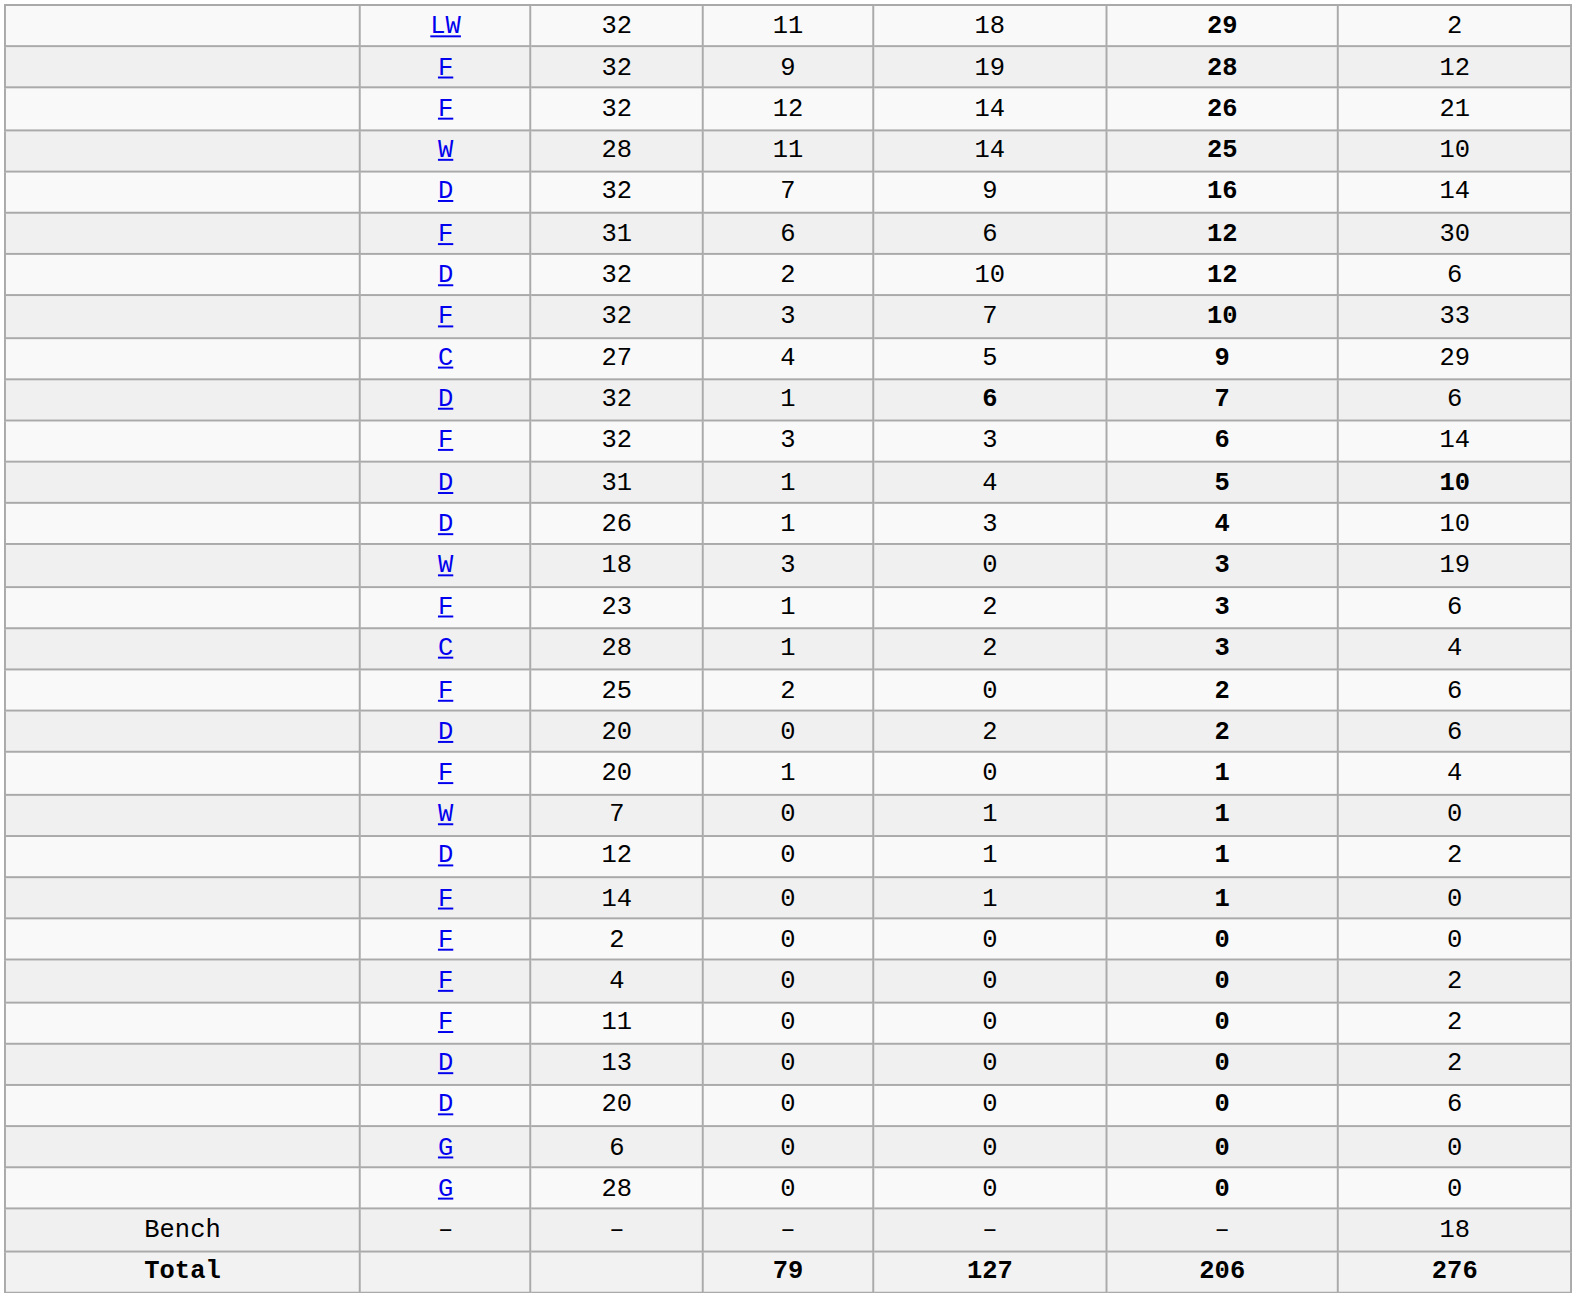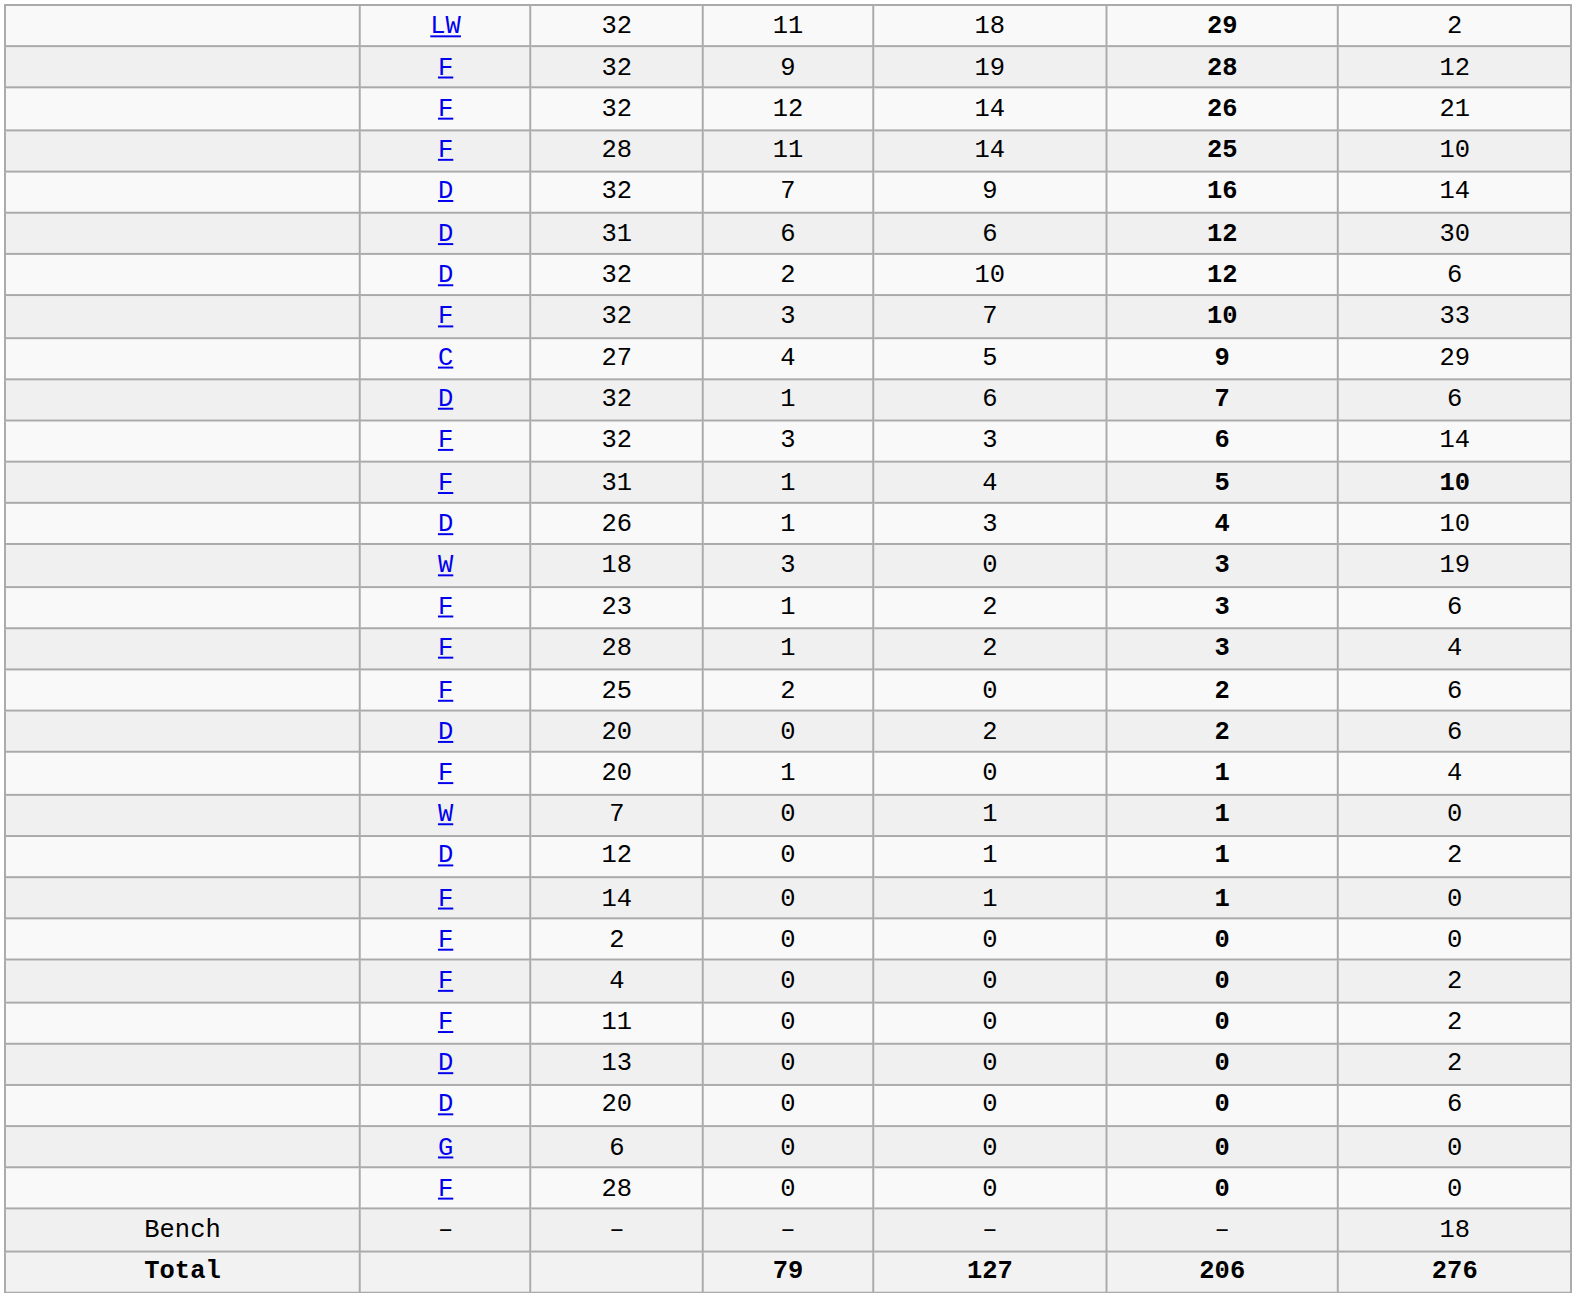 <table class="wikitable sortable" width=800>
 <tr align="center">
 </tr>
 <tr align="center" bgcolor="">
 <td></td>
 <td><a href='#'>LW</a></td>
 <td>32</td>
 <td>11</td>
 <td>18</td>
 <td><strong>29</strong></td>
 <td>2</td>
 </tr>
 <tr align="center" bgcolor="f0f0f0">
 <td></td>
 <td><a href='#'>F</a></td>
 <td>32</td>
 <td>9</td>
 <td>19</td>
 <td><strong>28</strong></td>
 <td>12</td>
 </tr>
 <tr align="center" bgcolor="">
 <td></td>
 <td><a href='#'>F</a></td>
 <td>32</td>
 <td>12</td>
 <td>14</td>
 <td><strong>26</strong></td>
 <td>21</td>
 </tr>
 <tr align="center" bgcolor="f0f0f0">
 <td></td>
-<td><a href='#'>W</a></td>
+<td><a href='#'>F</a></td>
 <td>28</td>
 <td>11</td>
 <td>14</td>
 <td><strong>25</strong></td>
 <td>10</td>
 </tr>
 <tr align="center" bgcolor="">
 <td></td>
 <td><a href='#'>D</a></td>
 <td>32</td>
 <td>7</td>
 <td>9</td>
 <td><strong>16</strong></td>
 <td>14</td>
 </tr>
 <tr align="center" bgcolor="f0f0f0">
 <td></td>
-<td><a href='#'>F</a></td>
+<td><a href='#'>D</a></td>
 <td>31</td>
 <td>6</td>
 <td>6</td>
 <td><strong>12</strong></td>
 <td>30</td>
 </tr>
 <tr align="center" bgcolor="">
 <td></td>
 <td><a href='#'>D</a></td>
 <td>32</td>
 <td>2</td>
 <td>10</td>
 <td><strong>12</strong></td>
 <td>6</td>
 </tr>
 <tr align="center" bgcolor="f0f0f0">
 <td></td>
 <td><a href='#'>F</a></td>
 <td>32</td>
 <td>3</td>
 <td>7</td>
 <td><strong>10</strong></td>
 <td>33</td>
 </tr>
 <tr align="center" bgcolor="">
 <td></td>
 <td><a href='#'>C</a></td>
 <td>27</td>
 <td>4</td>
 <td>5</td>
 <td><strong>9</strong></td>
 <td>29</td>
 </tr>
 <tr align="center" bgcolor="f0f0f0">
 <td></td>
 <td><a href='#'>D</a></td>
 <td>32</td>
 <td>1</td>
-<td><strong>6</strong></td>
+<td>6</td>
 <td><strong>7</strong></td>
 <td>6</td>
 </tr>
 <tr align="center" bgcolor="">
 <td></td>
 <td><a href='#'>F</a></td>
 <td>32</td>
 <td>3</td>
 <td>3</td>
 <td><strong>6</strong></td>
 <td>14</td>
 </tr>
 <tr align="center" bgcolor="f0f0f0">
 <td></td>
-<td><a href='#'>D</a></td>
+<td><a href='#'>F</a></td>
 <td>31</td>
 <td>1</td>
 <td>4</td>
 <td><strong>5</strong></td>
 <td><strong>10</strong></td>
 </tr>
 <tr align="center" bgcolor="">
 <td></td>
 <td><a href='#'>D</a></td>
 <td>26</td>
 <td>1</td>
 <td>3</td>
 <td><strong>4</strong></td>
 <td>10</td>
 </tr>
 <tr align="center" bgcolor="f0f0f0">
 <td></td>
 <td><a href='#'>W</a></td>
 <td>18</td>
 <td>3</td>
 <td>0</td>
 <td><strong>3</strong></td>
 <td>19</td>
 </tr>
 <tr align="center" bgcolor="">
 <td></td>
 <td><a href='#'>F</a></td>
 <td>23</td>
 <td>1</td>
 <td>2</td>
 <td><strong>3</strong></td>
 <td>6</td>
 </tr>
 <tr align="center" bgcolor="f0f0f0">
 <td></td>
-<td><a href='#'>C</a></td>
+<td><a href='#'>F</a></td>
 <td>28</td>
 <td>1</td>
 <td>2</td>
 <td><strong>3</strong></td>
 <td>4</td>
 </tr>
 <tr align="center" bgcolor="">
 <td></td>
 <td><a href='#'>F</a></td>
 <td>25</td>
 <td>2</td>
 <td>0</td>
 <td><strong>2</strong></td>
 <td>6</td>
 </tr>
 <tr align="center" bgcolor="f0f0f0">
 <td></td>
 <td><a href='#'>D</a></td>
 <td>20</td>
 <td>0</td>
 <td>2</td>
 <td><strong>2</strong></td>
 <td>6</td>
 </tr>
 <tr align="center" bgcolor="">
 <td></td>
 <td><a href='#'>F</a></td>
 <td>20</td>
 <td>1</td>
 <td>0</td>
 <td><strong>1</strong></td>
 <td>4</td>
 </tr>
 <tr align="center" bgcolor="f0f0f0">
 <td></td>
 <td><a href='#'>W</a></td>
 <td>7</td>
 <td>0</td>
 <td>1</td>
 <td><strong>1</strong></td>
 <td>0</td>
 </tr>
 <tr align="center" bgcolor="">
 <td></td>
 <td><a href='#'>D</a></td>
 <td>12</td>
 <td>0</td>
 <td>1</td>
 <td><strong>1</strong></td>
 <td>2</td>
 </tr>
 <tr align="center" bgcolor="f0f0f0">
 <td></td>
 <td><a href='#'>F</a></td>
 <td>14</td>
 <td>0</td>
 <td>1</td>
 <td><strong>1</strong></td>
 <td>0</td>
 </tr>
 <tr align="center" bgcolor="">
 <td></td>
 <td><a href='#'>F</a></td>
 <td>2</td>
 <td>0</td>
 <td>0</td>
 <td><strong>0</strong></td>
 <td>0</td>
 </tr>
 <tr align="center" bgcolor="f0f0f0">
 <td></td>
 <td><a href='#'>F</a></td>
 <td>4</td>
 <td>0</td>
 <td>0</td>
 <td><strong>0</strong></td>
 <td>2</td>
 </tr>
 <tr align="center" bgcolor="">
 <td></td>
 <td><a href='#'>F</a></td>
 <td>11</td>
 <td>0</td>
 <td>0</td>
 <td><strong>0</strong></td>
 <td>2</td>
 </tr>
 <tr align="center" bgcolor="f0f0f0">
 <td></td>
 <td><a href='#'>D</a></td>
 <td>13</td>
 <td>0</td>
 <td>0</td>
 <td><strong>0</strong></td>
 <td>2</td>
 </tr>
 <tr align="center" bgcolor="">
 <td></td>
 <td><a href='#'>D</a></td>
 <td>20</td>
 <td>0</td>
 <td>0</td>
 <td><strong>0</strong></td>
 <td>6</td>
 </tr>
 <tr align="center" bgcolor="f0f0f0">
 <td></td>
 <td><a href='#'>G</a></td>
 <td>6</td>
 <td>0</td>
 <td>0</td>
 <td><strong>0</strong></td>
 <td>0</td>
 </tr>
 <tr align="center" bgcolor="">
 <td></td>
-<td><a href='#'>G</a></td>
+<td><a href='#'>F</a></td>
 <td>28</td>
 <td>0</td>
 <td>0</td>
 <td><strong>0</strong></td>
 <td>0</td>
 </tr>
 <tr align="center" bgcolor="f0f0f0">
 <td>Bench</td>
 <td>–</td>
 <td>–</td>
 <td>–</td>
 <td>–</td>
 <td>–</td>
 <td>18</td>
 </tr>
 <tr>
 <th>Total</th>
 <th></th>
 <th></th>
 <th>79</th>
 <th>127</th>
 <th>206</th>
 <th>276</th>
 </tr>
 </table>
